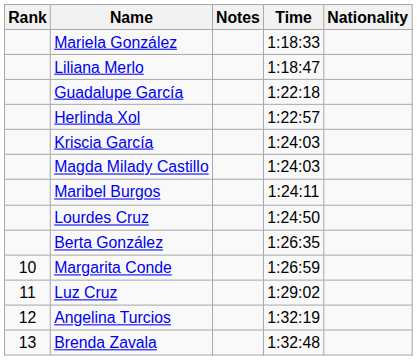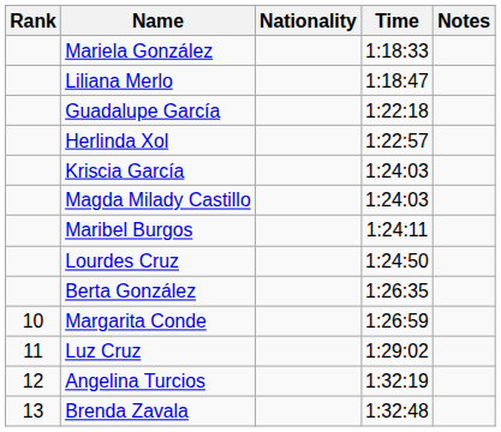 <table class="wikitable sortable" style="text-align:center;font-size:95%">
 <tr>
 <th>Rank</th>
 <th>Name</th>
+<th>Nationality</th>
+<th>Time</th>
 <th>Notes</th>
-<th>Time</th>
-<th>Nationality</th>
 </tr>
 <tr>
 <td></td>
 <td align=left><a href='#'>Mariela González</a></td>
+<td align=left></td>
+<td>1:18:33</td>
 <td></td>
-<td>1:18:33</td>
-<td align=left></td>
 </tr>
 <tr>
 <td></td>
 <td align=left><a href='#'>Liliana Merlo</a></td>
+<td align=left></td>
+<td>1:18:47</td>
 <td></td>
-<td>1:18:47</td>
-<td align=left></td>
 </tr>
 <tr>
 <td></td>
 <td align=left><a href='#'>Guadalupe García</a></td>
+<td align=left></td>
+<td>1:22:18</td>
 <td></td>
-<td>1:22:18</td>
-<td align=left></td>
 </tr>
 <tr>
 <td></td>
 <td align=left><a href='#'>Herlinda Xol</a></td>
+<td align=left></td>
+<td>1:22:57</td>
 <td></td>
-<td>1:22:57</td>
-<td align=left></td>
 </tr>
 <tr>
 <td></td>
 <td align=left><a href='#'>Kriscia García</a></td>
+<td align=left></td>
+<td>1:24:03</td>
 <td></td>
-<td>1:24:03</td>
-<td align=left></td>
 </tr>
 <tr>
 <td></td>
 <td align=left><a href='#'>Magda Milady Castillo</a></td>
+<td align=left></td>
+<td>1:24:03</td>
 <td></td>
-<td>1:24:03</td>
-<td align=left></td>
 </tr>
 <tr>
 <td></td>
 <td align=left><a href='#'>Maribel Burgos</a></td>
+<td align=left></td>
+<td>1:24:11</td>
 <td></td>
-<td>1:24:11</td>
-<td align=left></td>
 </tr>
 <tr>
 <td></td>
 <td align=left><a href='#'>Lourdes Cruz</a></td>
+<td align=left></td>
+<td>1:24:50</td>
 <td></td>
-<td>1:24:50</td>
-<td align=left></td>
 </tr>
 <tr>
 <td></td>
 <td align=left><a href='#'>Berta González</a></td>
+<td align=left></td>
+<td>1:26:35</td>
 <td></td>
-<td>1:26:35</td>
-<td align=left></td>
 </tr>
 <tr>
 <td>10</td>
 <td align=left><a href='#'>Margarita Conde</a></td>
+<td align=left></td>
+<td>1:26:59</td>
 <td></td>
-<td>1:26:59</td>
-<td align=left></td>
 </tr>
 <tr>
 <td>11</td>
 <td align=left><a href='#'>Luz Cruz</a></td>
+<td align=left></td>
+<td>1:29:02</td>
 <td></td>
-<td>1:29:02</td>
-<td align=left></td>
 </tr>
 <tr>
 <td>12</td>
 <td align=left><a href='#'>Angelina Turcios</a></td>
+<td align=left></td>
+<td>1:32:19</td>
 <td></td>
-<td>1:32:19</td>
-<td align=left></td>
 </tr>
 <tr>
 <td>13</td>
 <td align=left><a href='#'>Brenda Zavala</a></td>
+<td align=left></td>
+<td>1:32:48</td>
 <td></td>
-<td>1:32:48</td>
-<td align=left></td>
 </tr>
 </table>
